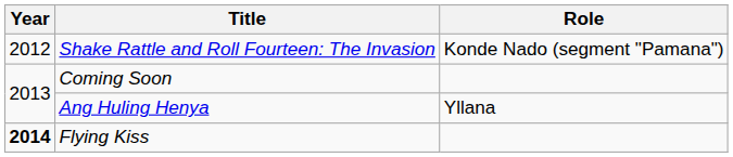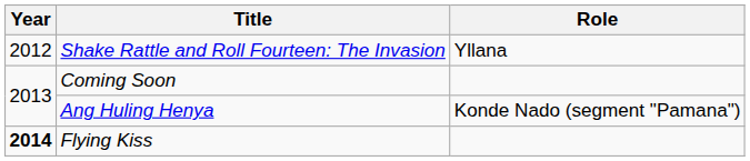 <table class="wikitable sortable">
 <tr>
 <th>Year</th>
 <th>Title</th>
 <th>Role</th>
 </tr>
 <tr>
 <td>2012</td>
 <td><em><a href='#'>Shake Rattle and Roll Fourteen: The Invasion</a></em></td>
-<td>Konde Nado (segment "Pamana")</td>
+<td>Yllana</td>
 </tr>
 <tr>
 <td rowspan="2">2013</td>
 <td><em>Coming Soon</em></td>
 <td></td>
 </tr>
 <tr>
 <td><em><a href='#'>Ang Huling Henya</a></em></td>
-<td>Yllana</td>
+<td>Konde Nado (segment "Pamana")</td>
 </tr>
 <tr>
 <td><strong>2014</strong></td>
 <td><em>Flying Kiss</em></td>
 <td></td>
 </tr>
 </table>
